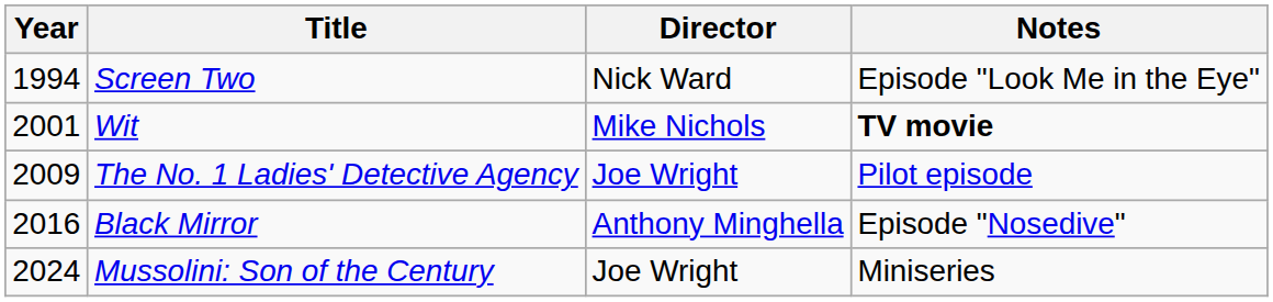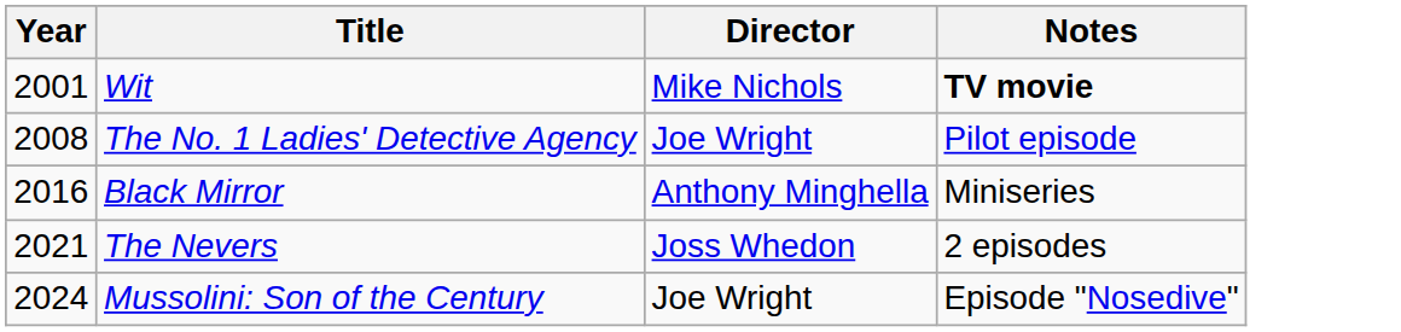 <table class="wikitable">
 <tr>
 <th>Year</th>
 <th>Title</th>
 <th>Director</th>
 <th>Notes</th>
 </tr>
 <tr>
-<td>1994</td>
-<td><em><a href='#'>Screen Two</a></em></td>
-<td>Nick Ward</td>
-<td>Episode "Look Me in the Eye"</td>
-</tr>
-<tr>
 <td>2001</td>
 <td><em><a href='#'>Wit</a></em></td>
 <td><a href='#'>Mike Nichols</a></td>
 <td><strong>TV movie</strong></td>
 </tr>
 <tr>
-<td>2009</td>
+<td>2008</td>
 <td><em><a href='#'>The No. 1 Ladies' Detective Agency</a></em></td>
 <td><a href='#'>Joe Wright</a></td>
 <td><a href='#'>Pilot episode</a></td>
 </tr>
 <tr>
 <td>2016</td>
 <td><em><a href='#'>Black Mirror</a></em></td>
 <td><a href='#'>Anthony Minghella</a></td>
-<td>Episode "<a href='#'>Nosedive</a>"</td>
+<td>Miniseries</td>
+</tr>
+<tr>
+<td>2021</td>
+<td><em><a href='#'>The Nevers</a></em></td>
+<td><a href='#'>Joss Whedon</a></td>
+<td>2 episodes</td>
 </tr>
 <tr>
 <td>2024</td>
 <td><em><a href='#'>Mussolini: Son of the Century</a></em></td>
 <td>Joe Wright</td>
-<td>Miniseries</td>
+<td>Episode "<a href='#'>Nosedive</a>"</td>
 </tr>
 </table>
